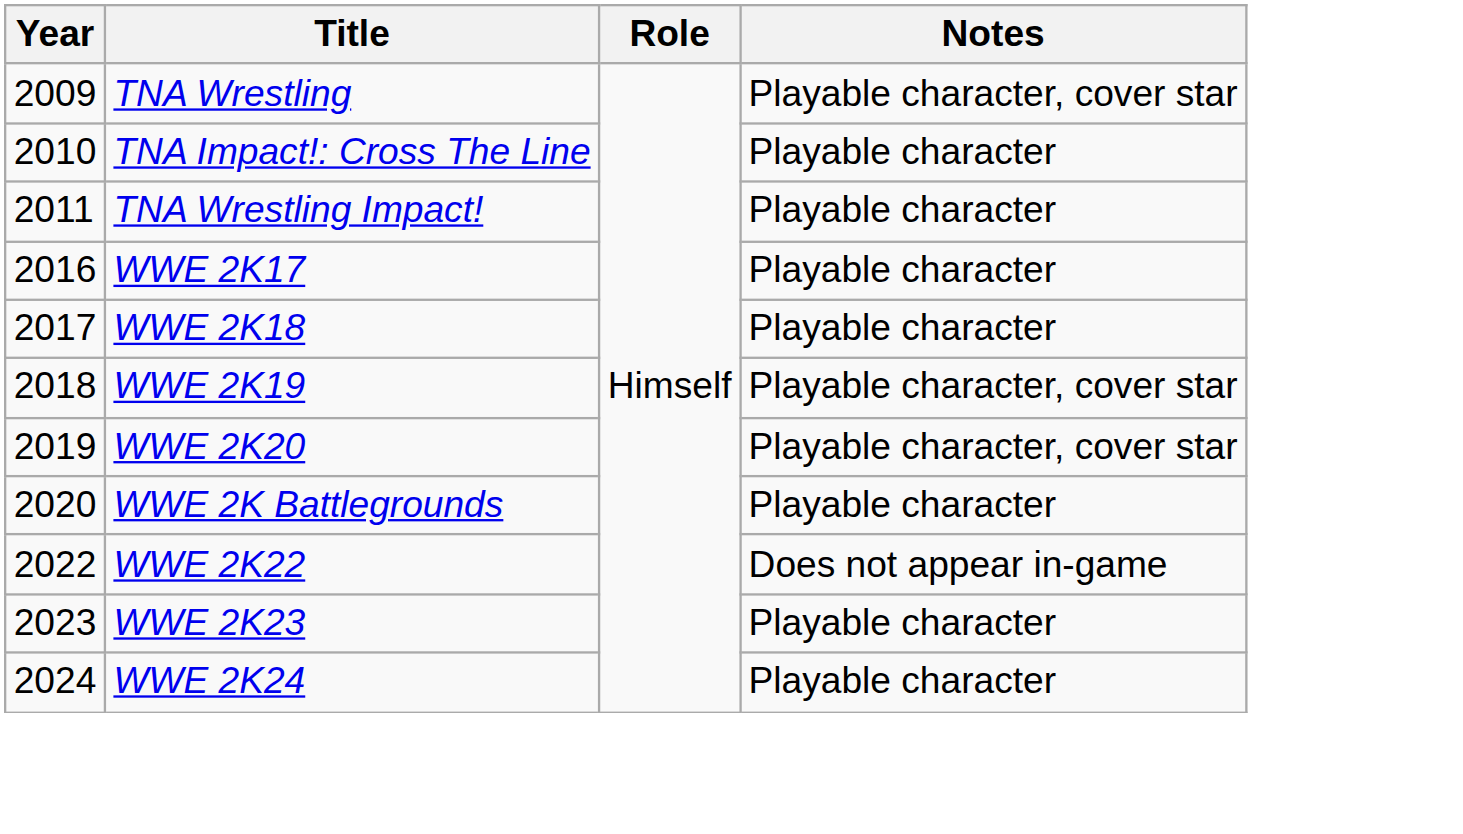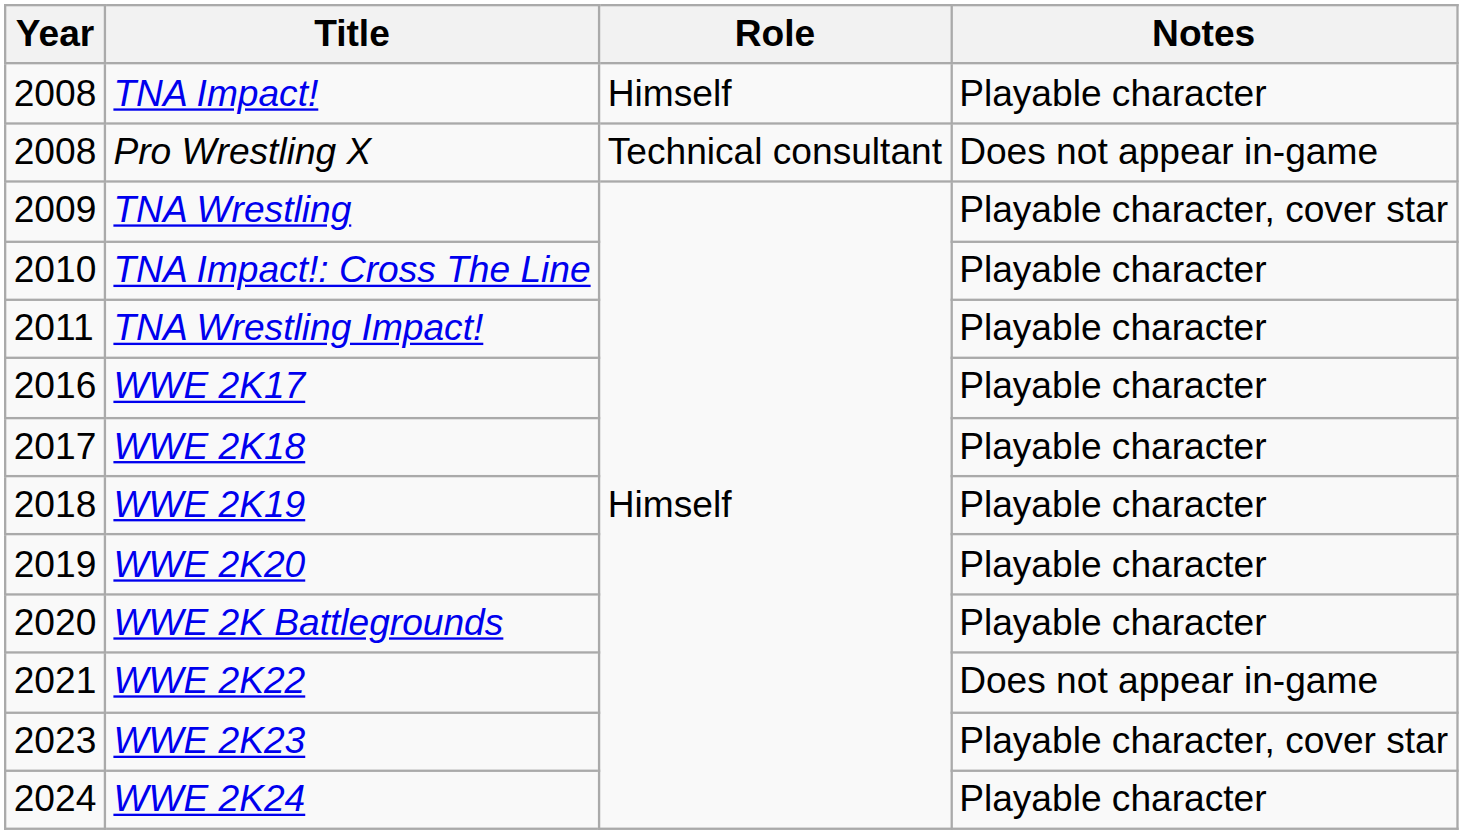 <table class="wikitable sortable">
 <tr>
 <th>Year</th>
 <th>Title</th>
 <th>Role</th>
 <th>Notes</th>
+</tr>
+<tr>
+<td>2008</td>
+<td><em><a href='#'>TNA Impact!</a></em></td>
+<td>Himself</td>
+<td>Playable character</td>
+</tr>
+<tr>
+<td>2008</td>
+<td><em>Pro Wrestling X</em></td>
+<td>Technical consultant</td>
+<td>Does not appear in-game</td>
 </tr>
 <tr>
 <td>2009</td>
 <td><em><a href='#'>TNA Wrestling</a></em></td>
 <td rowspan="11">Himself</td>
 <td>Playable character, cover star</td>
 </tr>
 <tr>
 <td>2010</td>
 <td><em><a href='#'>TNA Impact!: Cross The Line</a></em></td>
 <td>Playable character</td>
 </tr>
 <tr>
 <td>2011</td>
 <td><em><a href='#'>TNA Wrestling Impact!</a></em></td>
 <td>Playable character</td>
 </tr>
 <tr>
 <td>2016</td>
 <td><em><a href='#'>WWE 2K17</a></em></td>
 <td>Playable character</td>
 </tr>
 <tr>
 <td>2017</td>
 <td><em><a href='#'>WWE 2K18</a></em></td>
 <td>Playable character</td>
 </tr>
 <tr>
 <td>2018</td>
 <td><em><a href='#'>WWE 2K19</a></em></td>
-<td>Playable character, cover star</td>
+<td>Playable character</td>
 </tr>
 <tr>
 <td>2019</td>
 <td><em><a href='#'>WWE 2K20</a></em></td>
-<td>Playable character, cover star</td>
+<td>Playable character</td>
 </tr>
 <tr>
 <td>2020</td>
 <td><em><a href='#'>WWE 2K Battlegrounds</a></em></td>
 <td>Playable character</td>
 </tr>
 <tr>
-<td>2022</td>
+<td>2021</td>
 <td><em><a href='#'>WWE 2K22</a></em></td>
 <td>Does not appear in-game</td>
 </tr>
 <tr>
 <td>2023</td>
 <td><em><a href='#'>WWE 2K23</a></em></td>
-<td>Playable character</td>
+<td>Playable character, cover star</td>
 </tr>
 <tr>
 <td>2024</td>
 <td><em><a href='#'>WWE 2K24</a></em></td>
 <td>Playable character</td>
 </tr>
 </table>
